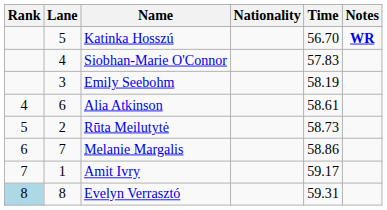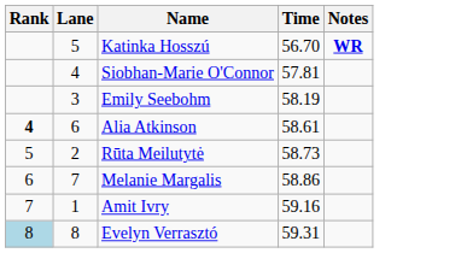 <table class="wikitable sortable" style="text-align:center">
 <tr>
 <th>Rank</th>
 <th>Lane</th>
 <th>Name</th>
-<th>Nationality</th>
 <th>Time</th>
 <th>Notes</th>
 </tr>
 <tr>
 <td></td>
 <td>5</td>
 <td align=left><a href='#'>Katinka Hosszú</a></td>
-<td align=left></td>
 <td>56.70</td>
 <td><strong><a href='#'>WR</a></strong></td>
 </tr>
 <tr>
 <td></td>
 <td>4</td>
 <td align=left><a href='#'>Siobhan-Marie O'Connor</a></td>
-<td align=left></td>
-<td>57.83</td>
+<td>57.81</td>
 <td></td>
 </tr>
 <tr>
 <td></td>
 <td>3</td>
 <td align=left><a href='#'>Emily Seebohm</a></td>
-<td align=left></td>
 <td>58.19</td>
 <td></td>
 </tr>
 <tr>
-<td>4</td>
+<td><strong>4</strong></td>
 <td>6</td>
 <td align=left><a href='#'>Alia Atkinson</a></td>
-<td align=left></td>
 <td>58.61</td>
 <td></td>
 </tr>
 <tr>
 <td>5</td>
 <td>2</td>
 <td align=left><a href='#'>Rūta Meilutytė</a></td>
-<td align=left></td>
 <td>58.73</td>
 <td></td>
 </tr>
 <tr>
 <td>6</td>
 <td>7</td>
 <td align=left><a href='#'>Melanie Margalis</a></td>
-<td align=left></td>
 <td>58.86</td>
 <td></td>
 </tr>
 <tr>
 <td>7</td>
 <td>1</td>
 <td align=left><a href='#'>Amit Ivry</a></td>
-<td align=left></td>
-<td>59.17</td>
+<td>59.16</td>
 <td></td>
 </tr>
 <tr>
 <td style="background: lightblue;">8</td>
 <td>8</td>
 <td align=left><a href='#'>Evelyn Verrasztó</a></td>
-<td align=left></td>
 <td>59.31</td>
 <td></td>
 </tr>
 </table>
